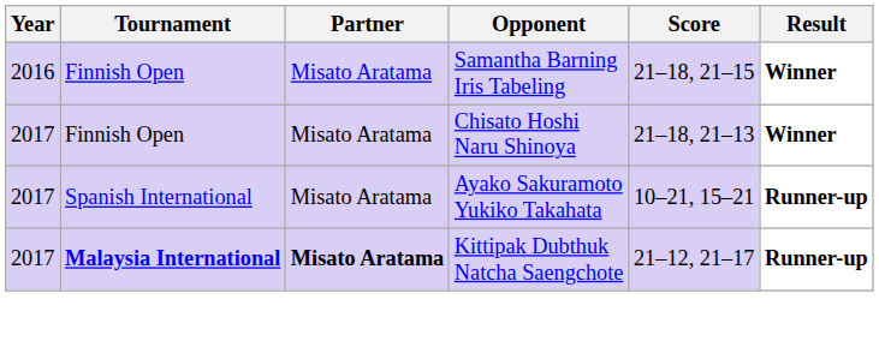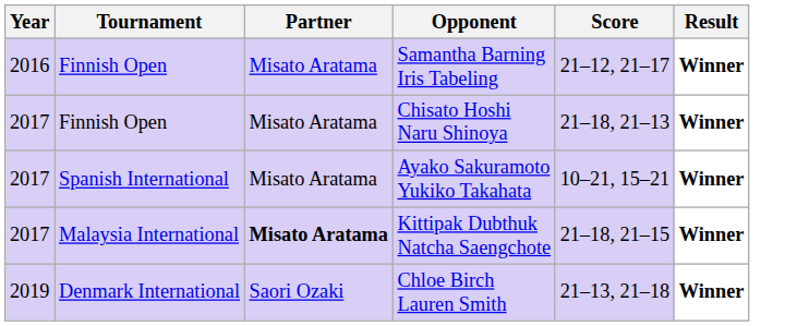 <table class="sortable wikitable" style="font-size: 90%;">
 <tr>
 <th>Year</th>
 <th>Tournament</th>
 <th>Partner</th>
 <th>Opponent</th>
 <th>Score</th>
 <th>Result</th>
 </tr>
 <tr style="background:#D8CEF6">
 <td align="center">2016</td>
 <td align="left"><a href='#'>Finnish Open</a></td>
 <td align="left"> <a href='#'>Misato Aratama</a></td>
 <td align="left"> <a href='#'>Samantha Barning</a><br> <a href='#'>Iris Tabeling</a></td>
-<td align="left">21–18, 21–15</td>
+<td align="left">21–12, 21–17</td>
 <td style="text-align:left; background:white"> <strong>Winner</strong></td>
 </tr>
 <tr style="background:#D8CEF6">
 <td align="center">2017</td>
 <td align="left">Finnish Open</td>
 <td align="left"> Misato Aratama</td>
 <td align="left"> <a href='#'>Chisato Hoshi</a><br> <a href='#'>Naru Shinoya</a></td>
 <td align="left">21–18, 21–13</td>
 <td style="text-align:left; background:white"> <strong>Winner</strong></td>
 </tr>
 <tr style="background:#D8CEF6">
 <td align="center">2017</td>
 <td align="left"><a href='#'>Spanish International</a></td>
 <td align="left"> Misato Aratama</td>
 <td align="left"> <a href='#'>Ayako Sakuramoto</a><br> <a href='#'>Yukiko Takahata</a></td>
 <td align="left">10–21, 15–21</td>
-<td style="text-align:left; background:white"> <strong>Runner-up</strong></td>
+<td style="text-align:left; background:white"> <strong>Winner</strong></td>
 </tr>
 <tr style="background:#D8CEF6">
 <td align="center">2017</td>
-<td align="left"><strong><a href='#'>Malaysia International</a></strong></td>
+<td align="left"><a href='#'>Malaysia International</a></td>
 <td align="left"><strong> Misato Aratama</strong></td>
 <td align="left"> <a href='#'>Kittipak Dubthuk</a><br> <a href='#'>Natcha Saengchote</a></td>
-<td align="left">21–12, 21–17</td>
-<td style="text-align:left; background:white"> <strong>Runner-up</strong></td>
+<td align="left">21–18, 21–15</td>
+<td style="text-align:left; background:white"> <strong>Winner</strong></td>
+</tr>
+<tr style="background:#D8CEF6">
+<td align="center">2019</td>
+<td align="left"><a href='#'>Denmark International</a></td>
+<td align="left"> <a href='#'>Saori Ozaki</a></td>
+<td align="left"> <a href='#'>Chloe Birch</a><br> <a href='#'>Lauren Smith</a></td>
+<td align="left">21–13, 21–18</td>
+<td style="text-align:left; background:white"> <strong>Winner</strong></td>
 </tr>
 </table>
